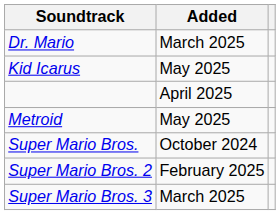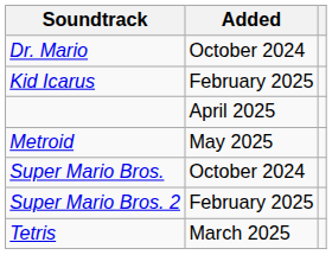 <table class="wikitable sortable">
 <tr>
 <th>Soundtrack</th>
 <th>Added</th>
 <th class="unsortable"></th>
 </tr>
 <tr>
 <td><em><a href='#'>Dr. Mario</a></em></td>
-<td>March 2025</td>
+<td>October 2024</td>
 <td align="center"></td>
 </tr>
 <tr>
 <td><em><a href='#'>Kid Icarus</a></em></td>
-<td>May 2025</td>
+<td>February 2025</td>
 <td align="center"></td>
 </tr>
 <tr>
 <td><em></em></td>
 <td>April 2025</td>
 <td align="center"></td>
 </tr>
 <tr>
 <td><em><a href='#'>Metroid</a></em></td>
 <td>May 2025</td>
 <td align="center"></td>
 </tr>
 <tr>
 <td><em><a href='#'>Super Mario Bros.</a></em></td>
 <td>October 2024</td>
 <td align="center"></td>
 </tr>
 <tr>
 <td><em><a href='#'>Super Mario Bros. 2</a></em></td>
 <td>February 2025</td>
 <td align="center"></td>
 </tr>
 <tr>
-<td><em><a href='#'>Super Mario Bros. 3</a></em></td>
+<td><em><a href='#'>Tetris</a></em></td>
 <td>March 2025</td>
 <td align="center"></td>
 </tr>
 </table>
